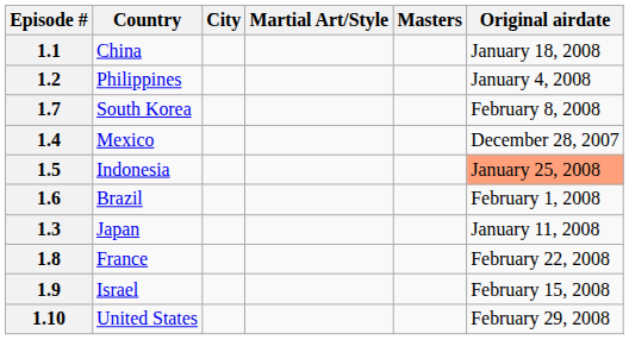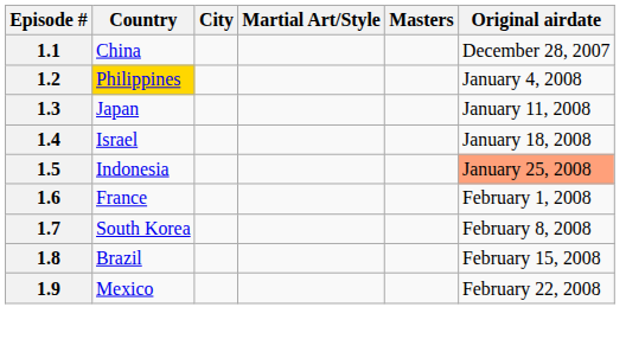 <table class="wikitable">
 <tr>
 <th>Episode #</th>
 <th>Country</th>
 <th>City</th>
 <th>Martial Art/Style</th>
 <th>Masters</th>
 <th>Original airdate</th>
 </tr>
 <tr>
 <th>1.1</th>
 <td><a href='#'>China</a></td>
 <td></td>
 <td></td>
 <td></td>
-<td>January 18, 2008</td>
+<td>December 28, 2007</td>
 </tr>
 <tr>
 <th>1.2</th>
-<td><a href='#'>Philippines</a></td>
+<td style="background: gold;"><a href='#'>Philippines</a></td>
 <td></td>
 <td></td>
 <td></td>
 <td>January 4, 2008</td>
 </tr>
 <tr>
-<th>1.7</th>
-<td><a href='#'>South Korea</a></td>
+<th>1.3</th>
+<td><a href='#'>Japan</a></td>
 <td></td>
 <td></td>
 <td></td>
-<td>February 8, 2008</td>
+<td>January 11, 2008</td>
 </tr>
 <tr>
 <th>1.4</th>
-<td><a href='#'>Mexico</a></td>
+<td><a href='#'>Israel</a></td>
 <td></td>
 <td></td>
 <td></td>
-<td>December 28, 2007</td>
+<td>January 18, 2008</td>
 </tr>
 <tr>
 <th>1.5</th>
 <td><a href='#'>Indonesia</a></td>
 <td></td>
 <td></td>
 <td></td>
 <td style="background: lightsalmon;">January 25, 2008</td>
 </tr>
 <tr>
 <th>1.6</th>
-<td><a href='#'>Brazil</a></td>
+<td><a href='#'>France</a></td>
 <td></td>
 <td></td>
 <td></td>
 <td>February 1, 2008</td>
 </tr>
 <tr>
-<th>1.3</th>
-<td><a href='#'>Japan</a></td>
+<th>1.7</th>
+<td><a href='#'>South Korea</a></td>
 <td></td>
 <td></td>
 <td></td>
-<td>January 11, 2008</td>
+<td>February 8, 2008</td>
 </tr>
 <tr>
 <th>1.8</th>
-<td><a href='#'>France</a></td>
-<td></td>
-<td></td>
-<td></td>
-<td>February 22, 2008</td>
-</tr>
-<tr>
-<th>1.9</th>
-<td><a href='#'>Israel</a></td>
+<td><a href='#'>Brazil</a></td>
 <td></td>
 <td></td>
 <td></td>
 <td>February 15, 2008</td>
 </tr>
 <tr>
-<th>1.10</th>
-<td><a href='#'>United States</a></td>
+<th>1.9</th>
+<td><a href='#'>Mexico</a></td>
 <td></td>
 <td></td>
 <td></td>
-<td>February 29, 2008</td>
+<td>February 22, 2008</td>
 </tr>
 </table>
